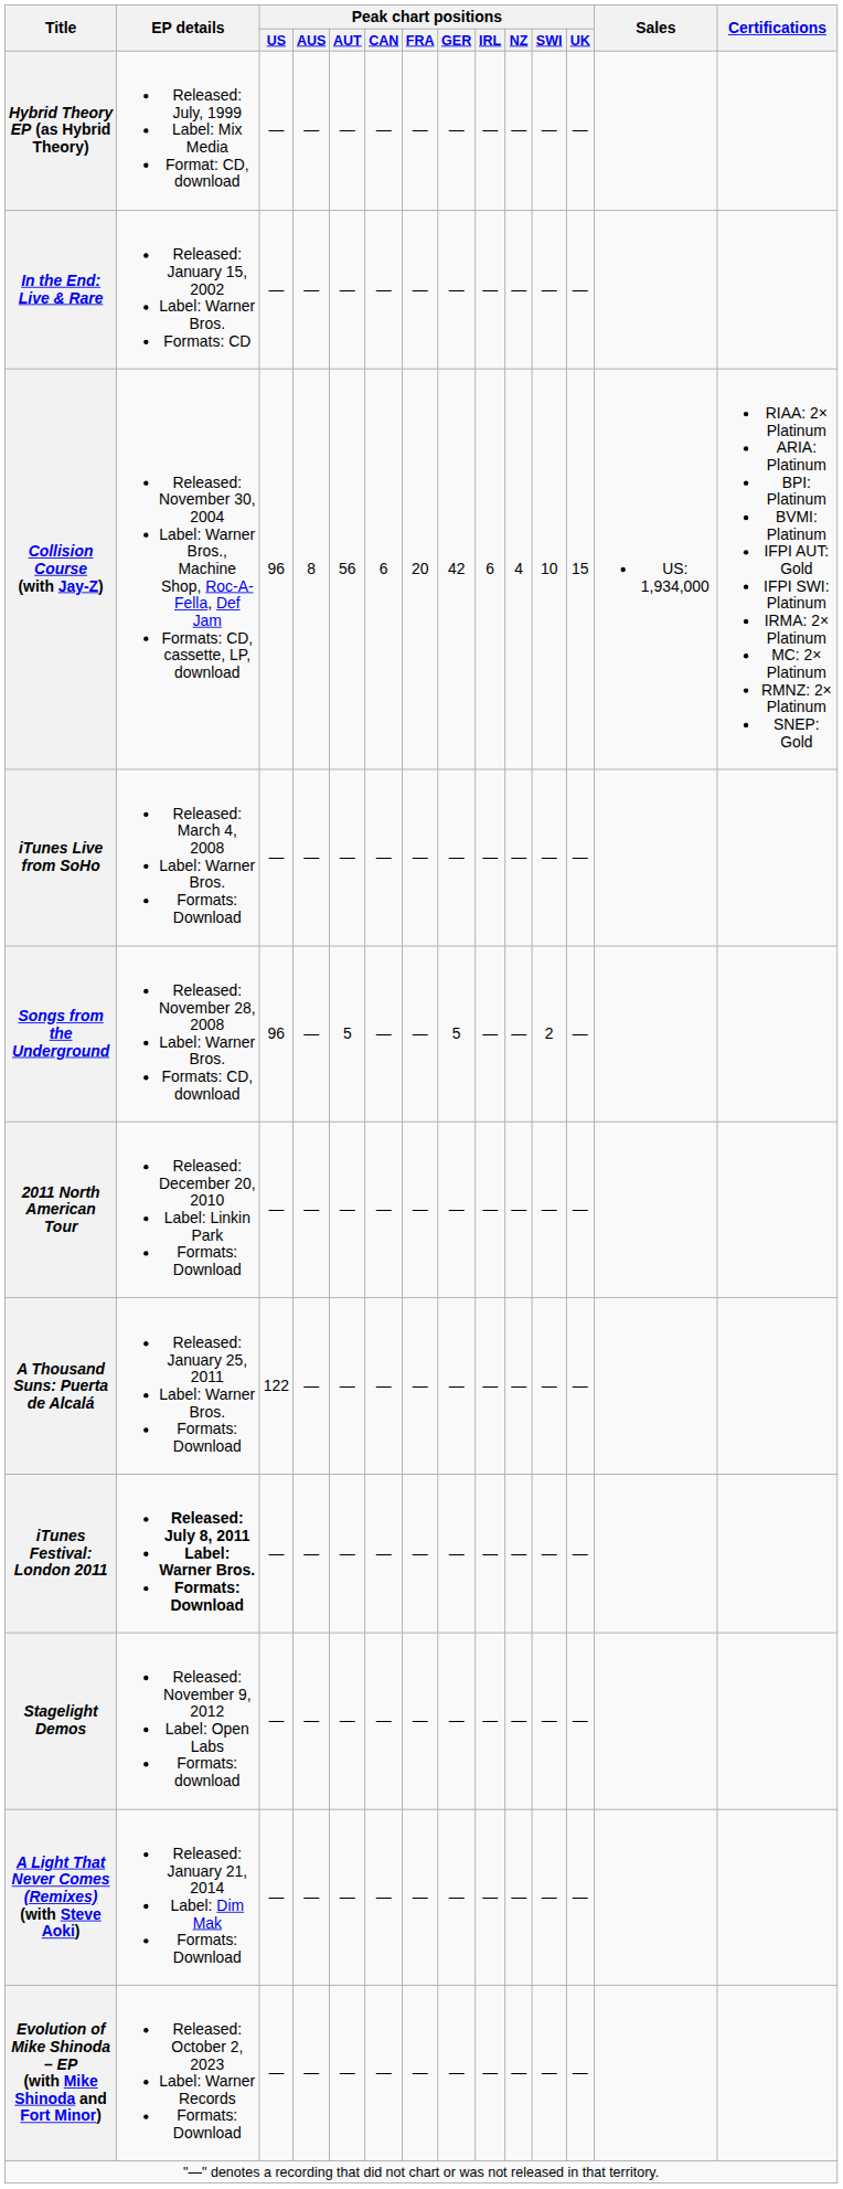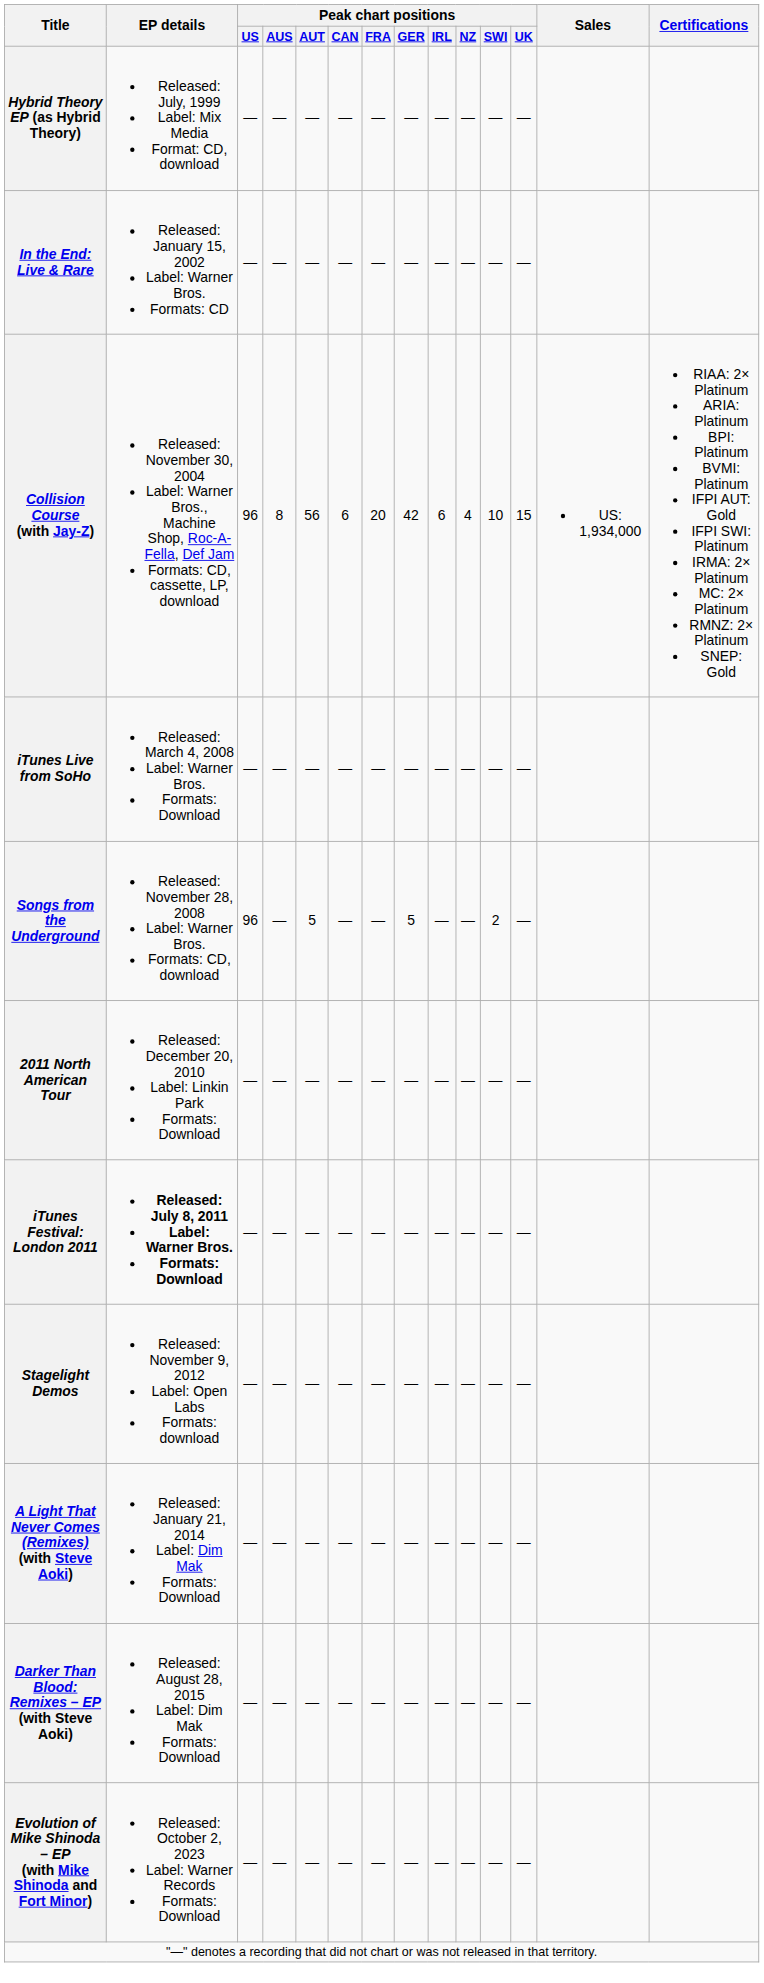 <table class="wikitable plainrowheaders" style="text-align:center;">
 <tr>
 <th scope="col" rowspan="2" style="width:10em;">Title</th>
 <th scope="col" rowspan="2" style="width:19em;">EP details</th>
 <th scope="col" colspan="10">Peak chart positions</th>
 <th scope="col" rowspan="2" style="width:11.5em;">Sales</th>
 <th scope="col" rowspan="2" style="width:13.5em;"><a href='#'>Certifications</a></th>
 </tr>
 <tr>
 <th scope="col" style="width:2.5em;font-size:90%;"><a href='#'>US</a><br></th>
 <th scope="col" style="width:2.5em;font-size:90%;"><a href='#'>AUS</a><br></th>
 <th scope="col" style="width:2.5em;font-size:90%;"><a href='#'>AUT</a><br></th>
 <th scope="col" style="width:2.5em;font-size:90%;"><a href='#'>CAN</a><br></th>
 <th scope="col" style="width:2.5em;font-size:90%;"><a href='#'>FRA</a><br></th>
 <th scope="col" style="width:2.5em;font-size:90%;"><a href='#'>GER</a><br></th>
 <th scope="col" style="width:2.5em;font-size:90%;"><a href='#'>IRL</a><br></th>
 <th scope="col" style="width:2.5em;font-size:90%;"><a href='#'>NZ</a><br></th>
 <th scope="col" style="width:2.5em;font-size:90%;"><a href='#'>SWI</a><br></th>
 <th scope="col" style="width:2.5em;font-size:90%;"><a href='#'>UK</a><br></th>
 </tr>
 <tr>
 <th scope="row"><em>Hybrid Theory EP</em> (as Hybrid Theory)</th>
 <td><br><ul><li>Released: July, 1999</li><li>Label: Mix Media</li><li>Format: CD, download</li></ul></td>
 <td>—</td>
 <td>—</td>
 <td>—</td>
 <td>—</td>
 <td>—</td>
 <td>—</td>
 <td>—</td>
 <td>—</td>
 <td>—</td>
 <td>—</td>
 <td></td>
 <td></td>
 </tr>
 <tr>
 <th scope="row"><em><a href='#'>In the End: Live & Rare</a></em></th>
 <td><br><ul><li>Released: January 15, 2002</li><li>Label: Warner Bros.</li><li>Formats: CD</li></ul></td>
 <td>—</td>
 <td>—</td>
 <td>—</td>
 <td>—</td>
 <td>—</td>
 <td>—</td>
 <td>—</td>
 <td>—</td>
 <td>—</td>
 <td>—</td>
 <td></td>
 <td></td>
 </tr>
 <tr>
 <th scope="row"><em><a href='#'>Collision Course</a></em><br><span>(with <a href='#'>Jay-Z</a>)</span></th>
 <td><br><ul><li>Released: November 30, 2004</li><li>Label: Warner Bros., Machine Shop, <a href='#'>Roc-A-Fella</a>, <a href='#'>Def Jam</a></li><li>Formats: CD, cassette, LP, download</li></ul></td>
 <td>96</td>
 <td>8</td>
 <td>56</td>
 <td>6</td>
 <td>20</td>
 <td>42</td>
 <td>6</td>
 <td>4</td>
 <td>10</td>
 <td>15</td>
 <td><br><ul><li>US: 1,934,000</li></ul></td>
 <td><br><ul><li>RIAA: 2× Platinum</li><li>ARIA: Platinum</li><li>BPI: Platinum</li><li>BVMI: Platinum</li><li>IFPI AUT: Gold</li><li>IFPI SWI: Platinum</li><li>IRMA: 2× Platinum</li><li>MC: 2× Platinum</li><li>RMNZ: 2× Platinum</li><li>SNEP: Gold</li></ul></td>
 </tr>
 <tr>
 <th scope="row"><em>iTunes Live from SoHo</em></th>
 <td><br><ul><li>Released: March 4, 2008</li><li>Label: Warner Bros.</li><li>Formats: Download</li></ul></td>
 <td>—</td>
 <td>—</td>
 <td>—</td>
 <td>—</td>
 <td>—</td>
 <td>—</td>
 <td>—</td>
 <td>—</td>
 <td>—</td>
 <td>—</td>
 <td></td>
 <td></td>
 </tr>
 <tr>
 <th scope="row"><em><a href='#'>Songs from the Underground</a></em></th>
 <td><br><ul><li>Released: November 28, 2008</li><li>Label: Warner Bros.</li><li>Formats: CD, download</li></ul></td>
 <td>96</td>
 <td>—</td>
 <td>5</td>
 <td>—</td>
 <td>—</td>
 <td>5</td>
 <td>—</td>
 <td>—</td>
 <td>2</td>
 <td>—</td>
 <td></td>
 <td></td>
 </tr>
 <tr>
 <th scope="row"><em>2011 North American Tour</em></th>
 <td><br><ul><li>Released: December 20, 2010</li><li>Label: Linkin Park</li><li>Formats: Download</li></ul></td>
 <td>—</td>
 <td>—</td>
 <td>—</td>
 <td>—</td>
 <td>—</td>
 <td>—</td>
 <td>—</td>
 <td>—</td>
 <td>—</td>
 <td>—</td>
 <td></td>
 <td></td>
 </tr>
 <tr>
-<th scope="row"><em>A Thousand Suns: Puerta de Alcalá</em></th>
-<td><br><ul><li>Released: January 25, 2011</li><li>Label: Warner Bros.</li><li>Formats: Download</li></ul></td>
-<td>122</td>
-<td>—</td>
-<td>—</td>
-<td>—</td>
-<td>—</td>
-<td>—</td>
-<td>—</td>
-<td>—</td>
-<td>—</td>
-<td>—</td>
-<td></td>
-<td></td>
-</tr>
-<tr>
 <th scope="row"><em>iTunes Festival: London 2011</em></th>
 <td><strong><br><ul><li>Released: July 8, 2011</li><li>Label: Warner Bros.</li><li>Formats: Download</li></ul></strong></td>
 <td>—</td>
 <td>—</td>
 <td>—</td>
 <td>—</td>
 <td>—</td>
 <td>—</td>
 <td>—</td>
 <td>—</td>
 <td>—</td>
 <td>—</td>
 <td></td>
 <td></td>
 </tr>
 <tr>
 <th scope="row"><em>Stagelight Demos</em></th>
 <td><br><ul><li>Released: November 9, 2012</li><li>Label: Open Labs</li><li>Formats: download</li></ul></td>
 <td>—</td>
 <td>—</td>
 <td>—</td>
 <td>—</td>
 <td>—</td>
 <td>—</td>
 <td>—</td>
 <td>—</td>
 <td>—</td>
 <td>—</td>
 <td></td>
 <td></td>
 </tr>
 <tr>
 <th scope="row"><em><a href='#'>A Light That Never Comes (Remixes)</a></em><br><span>(with <a href='#'>Steve Aoki</a>)</span></th>
 <td><br><ul><li>Released: January 21, 2014</li><li>Label: <a href='#'>Dim Mak</a></li><li>Formats: Download</li></ul></td>
 <td>—</td>
 <td>—</td>
 <td>—</td>
 <td>—</td>
 <td>—</td>
 <td>—</td>
 <td>—</td>
 <td>—</td>
 <td>—</td>
 <td>—</td>
 <td></td>
 <td></td>
 </tr>
 <tr>
+<th scope="row"><em><a href='#'>Darker Than Blood: Remixes – EP</a></em><br><span>(with Steve Aoki)</span></th>
+<td><br><ul><li>Released: August 28, 2015</li><li>Label: Dim Mak</li><li>Formats: Download</li></ul></td>
+<td>—</td>
+<td>—</td>
+<td>—</td>
+<td>—</td>
+<td>—</td>
+<td>—</td>
+<td>—</td>
+<td>—</td>
+<td>—</td>
+<td>—</td>
+<td></td>
+<td></td>
+</tr>
+<tr>
 <th scope="row"><em>Evolution of Mike Shinoda – EP</em><br><span>(with <a href='#'>Mike Shinoda</a> and <a href='#'>Fort Minor</a>)</span></th>
 <td><br><ul><li>Released: October 2, 2023</li><li>Label: Warner Records</li><li>Formats: Download</li></ul></td>
 <td>—</td>
 <td>—</td>
 <td>—</td>
 <td>—</td>
 <td>—</td>
 <td>—</td>
 <td>—</td>
 <td>—</td>
 <td>—</td>
 <td>—</td>
 <td></td>
 <td></td>
 </tr>
 <tr>
 <td colspan="14" style="font-size:90%">"—" denotes a recording that did not chart or was not released in that territory.</td>
 </tr>
 </table>
